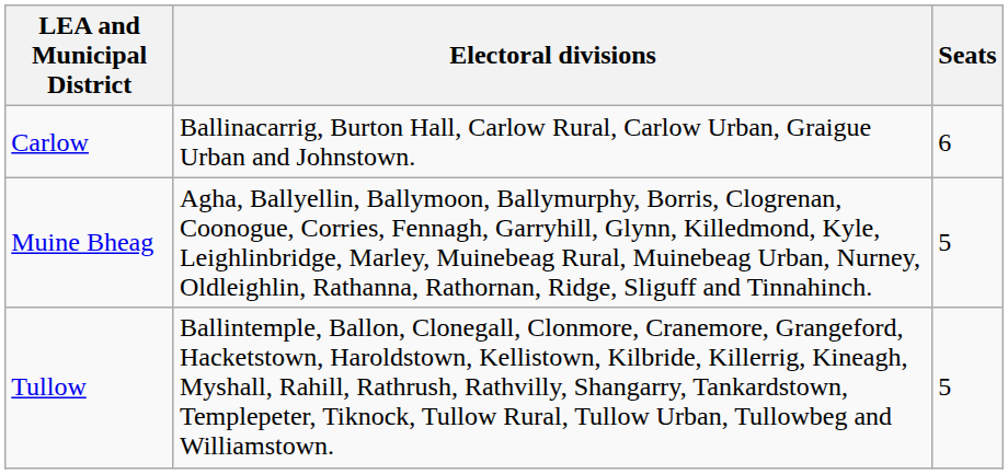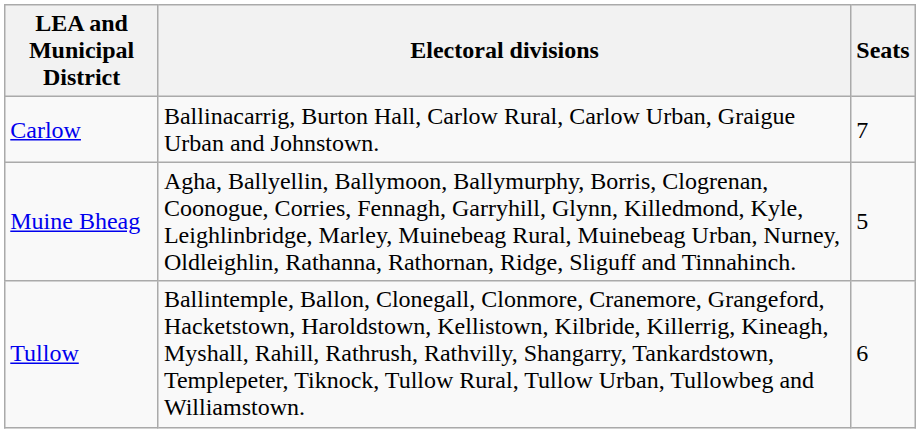 <table class="wikitable">
 <tr>
 <th>LEA and Municipal District</th>
 <th>Electoral divisions</th>
 <th>Seats</th>
 </tr>
 <tr>
 <td><a href='#'>Carlow</a></td>
 <td>Ballinacarrig, Burton Hall, Carlow Rural, Carlow Urban, Graigue Urban and Johnstown.</td>
-<td>6</td>
+<td>7</td>
 </tr>
 <tr>
 <td><a href='#'>Muine Bheag</a></td>
 <td>Agha, Ballyellin, Ballymoon, Ballymurphy, Borris, Clogrenan, Coonogue, Corries, Fennagh, Garryhill, Glynn, Killedmond, Kyle, Leighlinbridge, Marley, Muinebeag Rural, Muinebeag Urban, Nurney, Oldleighlin, Rathanna, Rathornan, Ridge, Sliguff and Tinnahinch.</td>
 <td>5</td>
 </tr>
 <tr>
 <td><a href='#'>Tullow</a></td>
 <td>Ballintemple, Ballon, Clonegall, Clonmore, Cranemore, Grangeford, Hacketstown, Haroldstown, Kellistown, Kilbride, Killerrig, Kineagh, Myshall, Rahill, Rathrush, Rathvilly, Shangarry, Tankardstown, Templepeter, Tiknock, Tullow Rural, Tullow Urban, Tullowbeg and Williamstown.</td>
-<td>5</td>
+<td>6</td>
 </tr>
 </table>
